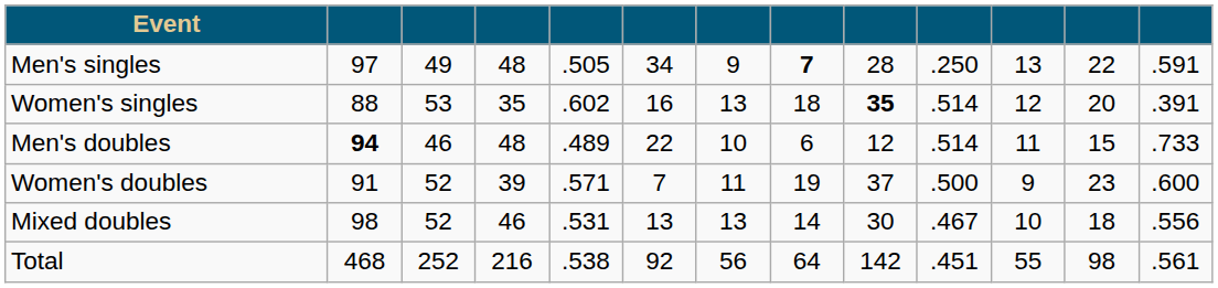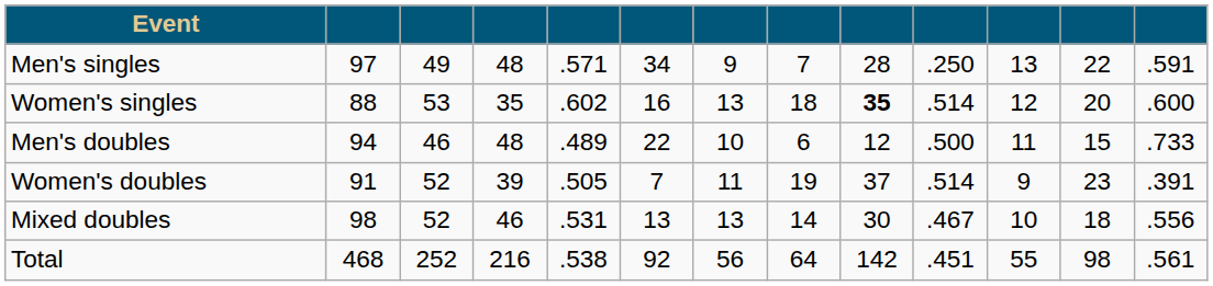 <table class="wikitable" style="text-align:center">
 <tr>
 <th style="background:#015779; color:#E2C993" width="200px">Event</th>
 <th style="background:#015779; color:#E2C993" width="40px"></th>
 <th style="background:#015779; color:#E2C993" width="40px"></th>
 <th style="background:#015779; color:#E2C993" width="40px"></th>
 <th style="background:#015779; color:#E2C993" width="40px"></th>
 <th style="background:#015779; color:#E2C993" width="40px"></th>
 <th style="background:#015779; color:#E2C993" width="40px"></th>
 <th style="background:#015779; color:#E2C993" width="40px"></th>
 <th style="background:#015779; color:#E2C993" width="40px"></th>
 <th style="background:#015779; color:#E2C993" width="40px"></th>
 <th style="background:#015779; color:#E2C993" width="40px"></th>
 <th style="background:#015779; color:#E2C993" width="40px"></th>
 <th style="background:#015779; color:#E2C993" width="40px"></th>
 </tr>
 <tr>
 <td style="text-align:left">Men's singles</td>
 <td>97</td>
 <td>49</td>
 <td>48</td>
-<td>.505</td>
+<td>.571</td>
 <td>34</td>
 <td>9</td>
-<td><strong>7</strong></td>
+<td>7</td>
 <td>28</td>
 <td>.250</td>
 <td>13</td>
 <td>22</td>
 <td>.591</td>
 </tr>
 <tr>
 <td style="text-align:left">Women's singles</td>
 <td>88</td>
 <td>53</td>
 <td>35</td>
 <td>.602</td>
 <td>16</td>
 <td>13</td>
 <td>18</td>
 <td><strong>35</strong></td>
 <td>.514</td>
 <td>12</td>
 <td>20</td>
-<td>.391</td>
+<td>.600</td>
 </tr>
 <tr>
 <td style="text-align:left">Men's doubles</td>
-<td><strong>94</strong></td>
+<td>94</td>
 <td>46</td>
 <td>48</td>
 <td>.489</td>
 <td>22</td>
 <td>10</td>
 <td>6</td>
 <td>12</td>
-<td>.514</td>
+<td>.500</td>
 <td>11</td>
 <td>15</td>
 <td>.733</td>
 </tr>
 <tr>
 <td style="text-align:left">Women's doubles</td>
 <td>91</td>
 <td>52</td>
 <td>39</td>
-<td>.571</td>
+<td>.505</td>
 <td>7</td>
 <td>11</td>
 <td>19</td>
 <td>37</td>
-<td>.500</td>
+<td>.514</td>
 <td>9</td>
 <td>23</td>
-<td>.600</td>
+<td>.391</td>
 </tr>
 <tr>
 <td style="text-align:left">Mixed doubles</td>
 <td>98</td>
 <td>52</td>
 <td>46</td>
 <td>.531</td>
 <td>13</td>
 <td>13</td>
 <td>14</td>
 <td>30</td>
 <td>.467</td>
 <td>10</td>
 <td>18</td>
 <td>.556</td>
 </tr>
 <tr>
 <td style="text-align:left">Total</td>
 <td>468</td>
 <td>252</td>
 <td>216</td>
 <td>.538</td>
 <td>92</td>
 <td>56</td>
 <td>64</td>
 <td>142</td>
 <td>.451</td>
 <td>55</td>
 <td>98</td>
 <td>.561</td>
 </tr>
 </table>
